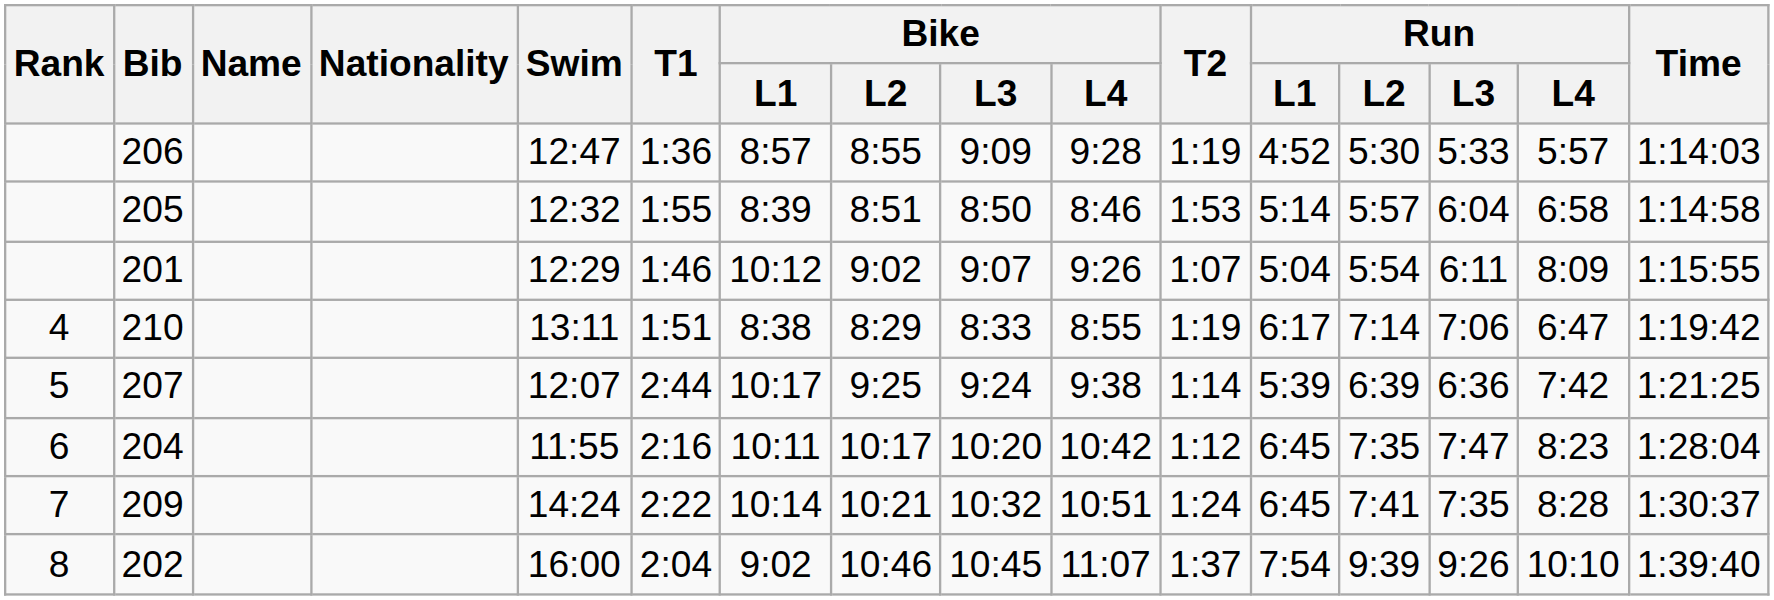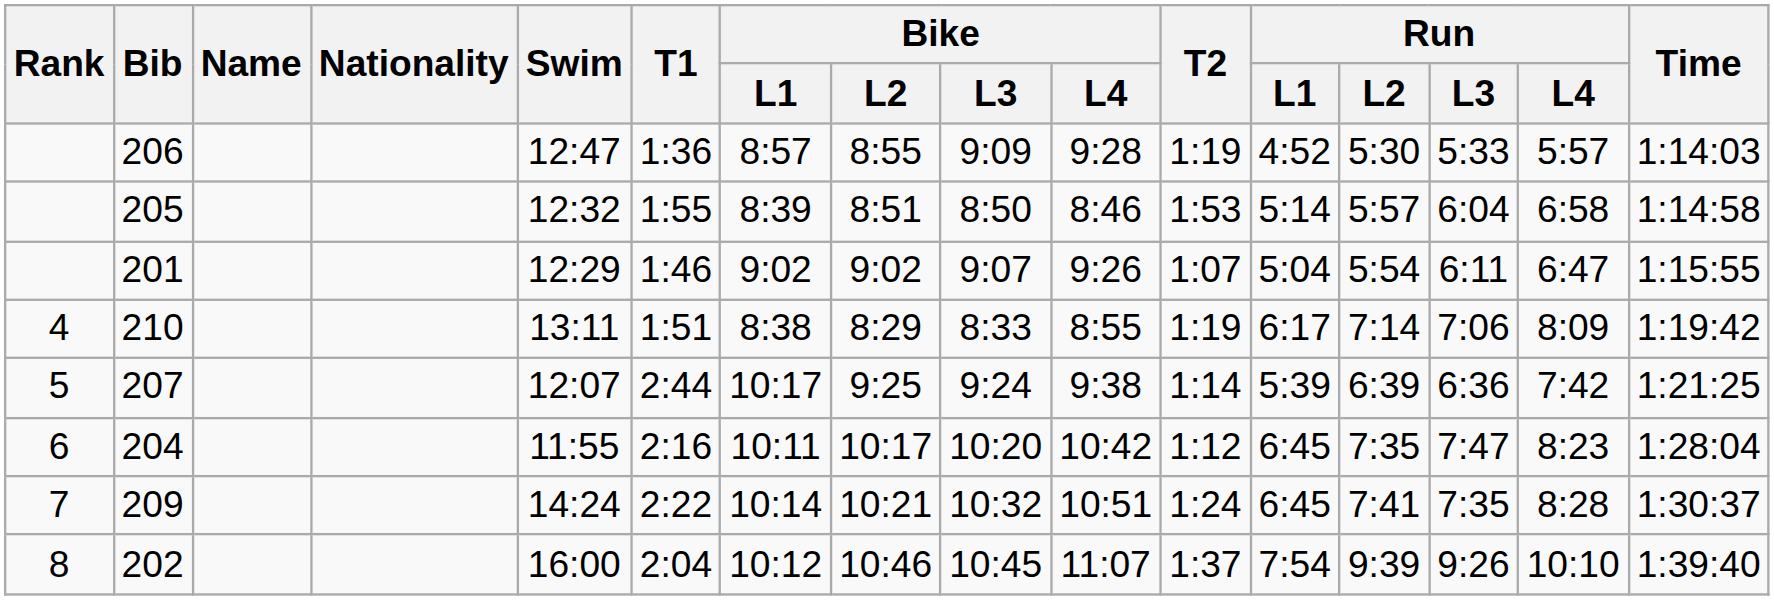 <table class="wikitable sortable" style="text-align:center">
 <tr>
 <th rowspan="2">Rank</th>
 <th rowspan="2">Bib</th>
 <th rowspan="2">Name</th>
 <th rowspan="2">Nationality</th>
 <th rowspan="2">Swim</th>
 <th rowspan="2">T1</th>
 <th colspan="4">Bike</th>
 <th rowspan="2">T2</th>
 <th colspan="4">Run</th>
 <th rowspan="2">Time</th>
 </tr>
 <tr>
 <th>L1</th>
 <th>L2</th>
 <th>L3</th>
 <th>L4</th>
 <th>L1</th>
 <th>L2</th>
 <th>L3</th>
 <th>L4</th>
 </tr>
 <tr>
 <td></td>
 <td>206</td>
 <td align=left></td>
 <td align=left></td>
 <td>12:47</td>
 <td>1:36</td>
 <td>8:57</td>
 <td>8:55</td>
 <td>9:09</td>
 <td>9:28</td>
 <td>1:19</td>
 <td>4:52</td>
 <td>5:30</td>
 <td>5:33</td>
 <td>5:57</td>
 <td>1:14:03</td>
 </tr>
 <tr>
 <td></td>
 <td>205</td>
 <td align=left></td>
 <td align=left></td>
 <td>12:32</td>
 <td>1:55</td>
 <td>8:39</td>
 <td>8:51</td>
 <td>8:50</td>
 <td>8:46</td>
 <td>1:53</td>
 <td>5:14</td>
 <td>5:57</td>
 <td>6:04</td>
 <td>6:58</td>
 <td>1:14:58</td>
 </tr>
 <tr>
 <td></td>
 <td>201</td>
 <td align=left></td>
 <td align=left></td>
 <td>12:29</td>
 <td>1:46</td>
-<td>10:12</td>
+<td>9:02</td>
 <td>9:02</td>
 <td>9:07</td>
 <td>9:26</td>
 <td>1:07</td>
 <td>5:04</td>
 <td>5:54</td>
 <td>6:11</td>
-<td>8:09</td>
+<td>6:47</td>
 <td>1:15:55</td>
 </tr>
 <tr>
 <td>4</td>
 <td>210</td>
 <td align=left></td>
 <td align=left></td>
 <td>13:11</td>
 <td>1:51</td>
 <td>8:38</td>
 <td>8:29</td>
 <td>8:33</td>
 <td>8:55</td>
 <td>1:19</td>
 <td>6:17</td>
 <td>7:14</td>
 <td>7:06</td>
-<td>6:47</td>
+<td>8:09</td>
 <td>1:19:42</td>
 </tr>
 <tr>
 <td>5</td>
 <td>207</td>
 <td align=left></td>
 <td align=left></td>
 <td>12:07</td>
 <td>2:44</td>
 <td>10:17</td>
 <td>9:25</td>
 <td>9:24</td>
 <td>9:38</td>
 <td>1:14</td>
 <td>5:39</td>
 <td>6:39</td>
 <td>6:36</td>
 <td>7:42</td>
 <td>1:21:25</td>
 </tr>
 <tr>
 <td>6</td>
 <td>204</td>
 <td align=left></td>
 <td align=left></td>
 <td>11:55</td>
 <td>2:16</td>
 <td>10:11</td>
 <td>10:17</td>
 <td>10:20</td>
 <td>10:42</td>
 <td>1:12</td>
 <td>6:45</td>
 <td>7:35</td>
 <td>7:47</td>
 <td>8:23</td>
 <td>1:28:04</td>
 </tr>
 <tr>
 <td>7</td>
 <td>209</td>
 <td align=left></td>
 <td align=left></td>
 <td>14:24</td>
 <td>2:22</td>
 <td>10:14</td>
 <td>10:21</td>
 <td>10:32</td>
 <td>10:51</td>
 <td>1:24</td>
 <td>6:45</td>
 <td>7:41</td>
 <td>7:35</td>
 <td>8:28</td>
 <td>1:30:37</td>
 </tr>
 <tr>
 <td>8</td>
 <td>202</td>
 <td align=left></td>
 <td align=left></td>
 <td>16:00</td>
 <td>2:04</td>
-<td>9:02</td>
+<td>10:12</td>
 <td>10:46</td>
 <td>10:45</td>
 <td>11:07</td>
 <td>1:37</td>
 <td>7:54</td>
 <td>9:39</td>
 <td>9:26</td>
 <td>10:10</td>
 <td>1:39:40</td>
 </tr>
 </table>
